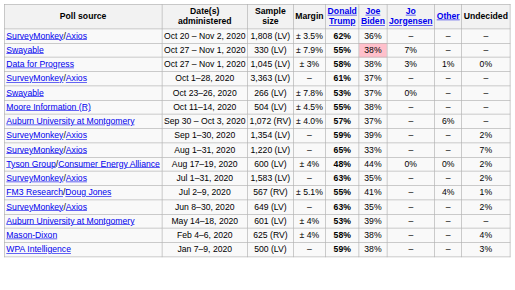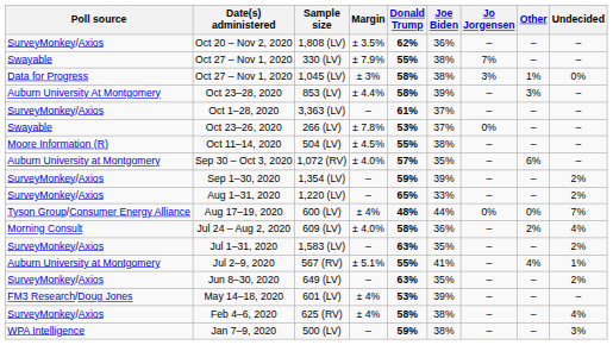 <table class="wikitable sortable" style="text-align:center;font-size:90%;line-height:17px">
 <tr>
 <th>Poll source</th>
 <th>Date(s)<br>administered</th>
 <th>Sample<br>size</th>
 <th>Margin<br></th>
 <th class="unsortable"><a href='#'>Donald<br>Trump</a><br><small></small></th>
 <th class="unsortable"><a href='#'>Joe<br>Biden</a><br><small></small></th>
 <th class="unsortable"><a href='#'>Jo<br>Jorgensen</a><br><small></small></th>
 <th class="unsortable"><a href='#'>Other</a></th>
 <th class="unsortable">Undecided</th>
 </tr>
 <tr>
 <td style="text-align:left;"><a href='#'>SurveyMonkey</a>/<a href='#'>Axios</a></td>
 <td>Oct 20 – Nov 2, 2020</td>
 <td>1,808 (LV)</td>
 <td>± 3.5%</td>
 <td><strong>62%</strong></td>
 <td>36%</td>
 <td>–</td>
 <td>–</td>
 <td>–</td>
 </tr>
 <tr>
 <td style="text-align:left;"><a href='#'>Swayable</a></td>
 <td>Oct 27 – Nov 1, 2020</td>
 <td>330 (LV)</td>
 <td>± 7.9%</td>
 <td><strong>55%</strong></td>
-<td style="background: pink;">38%</td>
+<td>38%</td>
 <td>7%</td>
 <td>–</td>
 <td>–</td>
 </tr>
 <tr>
 <td style="text-align:left;"><a href='#'>Data for Progress</a></td>
 <td>Oct 27 – Nov 1, 2020</td>
 <td>1,045 (LV)</td>
 <td>± 3%</td>
 <td><strong>58%</strong></td>
 <td>38%</td>
 <td>3%</td>
 <td>1%</td>
 <td>0%</td>
+</tr>
+<tr>
+<td style="text-align:left;"><a href='#'>Auburn University At Montgomery</a></td>
+<td>Oct 23–28, 2020</td>
+<td>853 (LV)</td>
+<td>± 4.4%</td>
+<td><strong>58%</strong></td>
+<td>39%</td>
+<td>–</td>
+<td>3%</td>
+<td>–</td>
 </tr>
 <tr>
 <td style="text-align:left;"><a href='#'>SurveyMonkey</a>/<a href='#'>Axios</a></td>
 <td>Oct 1–28, 2020</td>
 <td>3,363 (LV)</td>
 <td>–</td>
 <td><strong>61%</strong></td>
 <td>37%</td>
 <td>–</td>
 <td>–</td>
 <td>–</td>
 </tr>
 <tr>
 <td style="text-align:left;"><a href='#'>Swayable</a></td>
 <td>Oct 23–26, 2020</td>
 <td>266 (LV)</td>
 <td>± 7.8%</td>
 <td><strong>53%</strong></td>
 <td>37%</td>
 <td>0%</td>
 <td>–</td>
 <td>–</td>
 </tr>
 <tr>
 <td style="text-align:left;"><a href='#'>Moore Information (R)</a></td>
 <td>Oct 11–14, 2020</td>
 <td>504 (LV)</td>
 <td>± 4.5%</td>
 <td><strong>55%</strong></td>
 <td>38%</td>
 <td>–</td>
 <td>–</td>
 <td>–</td>
 </tr>
 <tr>
 <td style="text-align:left;"><a href='#'>Auburn University at Montgomery</a></td>
 <td>Sep 30 – Oct 3, 2020</td>
 <td>1,072 (RV)</td>
 <td>± 4.0%</td>
 <td><strong>57%</strong></td>
-<td>37%</td>
+<td>35%</td>
 <td>–</td>
 <td>6%</td>
 <td>–</td>
 </tr>
 <tr>
 <td style="text-align:left;"><a href='#'>SurveyMonkey</a>/<a href='#'>Axios</a></td>
 <td>Sep 1–30, 2020</td>
 <td>1,354 (LV)</td>
 <td>–</td>
 <td><strong>59%</strong></td>
 <td>39%</td>
 <td>–</td>
 <td>–</td>
 <td>2%</td>
 </tr>
 <tr>
 <td style="text-align:left;"><a href='#'>SurveyMonkey</a>/<a href='#'>Axios</a></td>
 <td>Aug 1–31, 2020</td>
 <td>1,220 (LV)</td>
 <td>–</td>
 <td><strong>65%</strong></td>
 <td>33%</td>
 <td>–</td>
 <td>–</td>
-<td>7%</td>
+<td>2%</td>
 </tr>
 <tr>
 <td style="text-align:left;"><a href='#'>Tyson Group</a>/<a href='#'>Consumer Energy Alliance</a></td>
 <td>Aug 17–19, 2020</td>
 <td>600 (LV)</td>
 <td>± 4%</td>
 <td><strong>48%</strong></td>
 <td>44%</td>
 <td>0%</td>
 <td>0%</td>
+<td>7%</td>
+</tr>
+<tr>
+<td style="text-align:left;"><a href='#'>Morning Consult</a></td>
+<td>Jul 24 – Aug 2, 2020</td>
+<td>609 (LV)</td>
+<td>± 4.0%</td>
+<td><strong>58%</strong></td>
+<td>36%</td>
+<td>–</td>
 <td>2%</td>
+<td>4%</td>
 </tr>
 <tr>
 <td style="text-align:left;"><a href='#'>SurveyMonkey</a>/<a href='#'>Axios</a></td>
 <td>Jul 1–31, 2020</td>
 <td>1,583 (LV)</td>
 <td>–</td>
 <td><strong>63%</strong></td>
 <td>35%</td>
 <td>–</td>
 <td>–</td>
 <td>2%</td>
 </tr>
 <tr>
-<td style="text-align:left;"><a href='#'>FM3 Research</a>/<a href='#'>Doug Jones</a></td>
+<td style="text-align:left;"><a href='#'>Auburn University at Montgomery</a></td>
 <td>Jul 2–9, 2020</td>
 <td>567 (RV)</td>
 <td>± 5.1%</td>
 <td><strong>55%</strong></td>
 <td>41%</td>
 <td>–</td>
 <td>4%</td>
 <td>1%</td>
 </tr>
 <tr>
 <td style="text-align:left;"><a href='#'>SurveyMonkey</a>/<a href='#'>Axios</a></td>
 <td>Jun 8–30, 2020</td>
 <td>649 (LV)</td>
 <td>–</td>
 <td><strong>63%</strong></td>
 <td>35%</td>
 <td>–</td>
 <td>–</td>
 <td>2%</td>
 </tr>
 <tr>
-<td style="text-align:left;"><a href='#'>Auburn University at Montgomery</a></td>
+<td style="text-align:left;"><a href='#'>FM3 Research</a>/<a href='#'>Doug Jones</a></td>
 <td>May 14–18, 2020</td>
 <td>601 (LV)</td>
 <td>± 4%</td>
 <td><strong>53%</strong></td>
 <td>39%</td>
 <td>–</td>
 <td>–</td>
 <td>–</td>
 </tr>
 <tr>
-<td style="text-align:left;"><a href='#'>Mason-Dixon</a></td>
+<td style="text-align:left;"><a href='#'>SurveyMonkey</a>/<a href='#'>Axios</a></td>
 <td>Feb 4–6, 2020</td>
 <td>625 (RV)</td>
 <td>± 4%</td>
 <td><strong>58%</strong></td>
 <td>38%</td>
 <td>–</td>
 <td>–</td>
 <td>4%</td>
 </tr>
 <tr>
 <td style="text-align:left;"><a href='#'>WPA Intelligence</a></td>
 <td>Jan 7–9, 2020</td>
 <td>500 (LV)</td>
 <td>–</td>
 <td><strong>59%</strong></td>
 <td>38%</td>
 <td>–</td>
 <td>–</td>
 <td>3%</td>
 </tr>
 </table>
